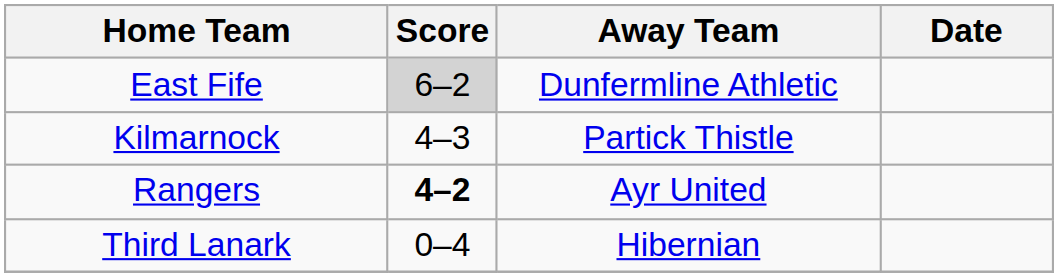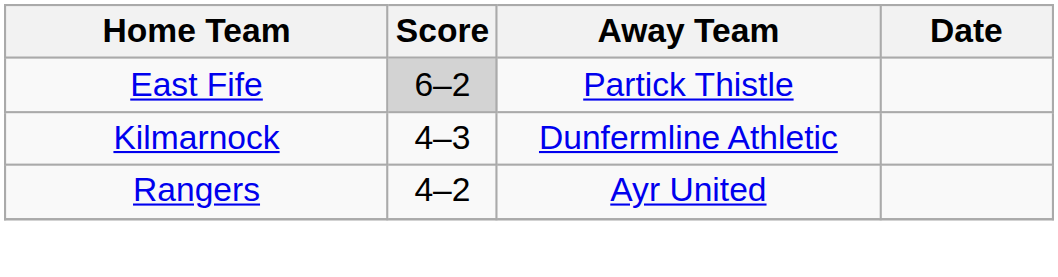 <table class="wikitable" style="text-align:center;">
 <tr>
 <th width=175>Home Team</th>
 <th width=20>Score</th>
 <th width=175>Away Team</th>
 <th width= 75>Date</th>
 </tr>
 <tr>
 <td><a href='#'>East Fife</a></td>
 <td style="background: lightgrey;">6–2</td>
-<td><a href='#'>Dunfermline Athletic</a></td>
+<td><a href='#'>Partick Thistle</a></td>
 <td></td>
 </tr>
 <tr>
 <td><a href='#'>Kilmarnock</a></td>
 <td>4–3</td>
-<td><a href='#'>Partick Thistle</a></td>
+<td><a href='#'>Dunfermline Athletic</a></td>
 <td></td>
 </tr>
 <tr>
 <td><a href='#'>Rangers</a></td>
-<td><strong>4–2</strong></td>
+<td>4–2</td>
 <td><a href='#'>Ayr United</a></td>
-<td></td>
-</tr>
-<tr>
-<td><a href='#'>Third Lanark</a></td>
-<td>0–4</td>
-<td><a href='#'>Hibernian</a></td>
 <td></td>
 </tr>
 <tr>
 </tr>
 </table>
